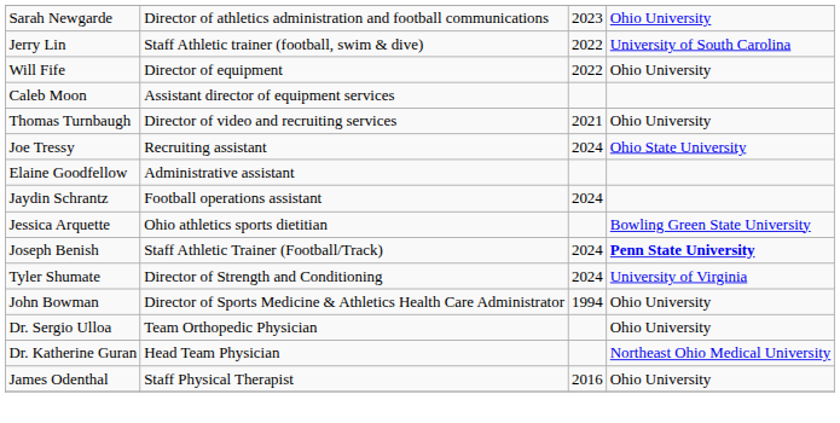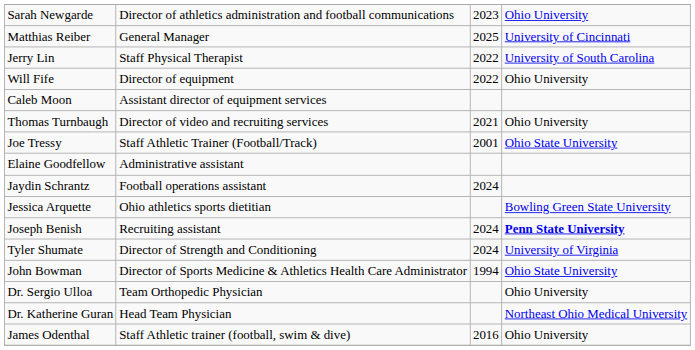 <table class="wikitable" style="font-size: 95%;">
 <tr>
 </tr>
 <tr>
 <td>Sarah Newgarde</td>
 <td>Director of athletics administration and football communications</td>
 <td>2023</td>
 <td><a href='#'>Ohio University</a></td>
 </tr>
 <tr>
+<td>Matthias Reiber</td>
+<td>General Manager</td>
+<td>2025</td>
+<td><a href='#'>University of Cincinnati</a></td>
+</tr>
+<tr>
 <td>Jerry Lin</td>
-<td>Staff Athletic trainer (football, swim & dive)</td>
+<td>Staff Physical Therapist</td>
 <td>2022</td>
 <td><a href='#'>University of South Carolina</a></td>
 </tr>
 <tr>
 <td>Will Fife</td>
 <td>Director of equipment</td>
 <td>2022</td>
 <td>Ohio University</td>
 </tr>
 <tr>
 <td>Caleb Moon</td>
 <td>Assistant director of equipment services</td>
 <td></td>
 <td></td>
 </tr>
 <tr>
 <td>Thomas Turnbaugh</td>
 <td>Director of video and recruiting services</td>
 <td>2021</td>
 <td>Ohio University</td>
 </tr>
 <tr>
 <td>Joe Tressy</td>
-<td>Recruiting assistant</td>
-<td>2024</td>
+<td>Staff Athletic Trainer (Football/Track)</td>
+<td>2001</td>
 <td><a href='#'>Ohio State University</a></td>
 </tr>
 <tr>
 <td>Elaine Goodfellow</td>
 <td>Administrative assistant</td>
 <td></td>
 <td></td>
 </tr>
 <tr>
 <td>Jaydin Schrantz</td>
 <td>Football operations assistant</td>
 <td>2024</td>
 <td></td>
 </tr>
 <tr>
 <td>Jessica Arquette</td>
 <td>Ohio athletics sports dietitian</td>
 <td></td>
 <td><a href='#'>Bowling Green State University</a></td>
 </tr>
 <tr>
 <td>Joseph Benish</td>
-<td>Staff Athletic Trainer (Football/Track)</td>
+<td>Recruiting assistant</td>
 <td>2024</td>
 <td><strong><a href='#'>Penn State University</a></strong></td>
 </tr>
 <tr>
 <td>Tyler Shumate</td>
 <td>Director of Strength and Conditioning</td>
 <td>2024</td>
 <td><a href='#'>University of Virginia</a></td>
 </tr>
 <tr>
 <td>John Bowman</td>
 <td>Director of Sports Medicine & Athletics Health Care Administrator</td>
 <td>1994</td>
-<td>Ohio University</td>
+<td><a href='#'>Ohio State University</a></td>
 </tr>
 <tr>
 <td>Dr. Sergio Ulloa</td>
 <td>Team Orthopedic Physician</td>
 <td></td>
 <td>Ohio University</td>
 </tr>
 <tr>
 <td>Dr. Katherine Guran</td>
 <td>Head Team Physician</td>
 <td></td>
 <td><a href='#'>Northeast Ohio Medical University</a></td>
 </tr>
 <tr>
 <td>James Odenthal</td>
-<td>Staff Physical Therapist</td>
+<td>Staff Athletic trainer (football, swim & dive)</td>
 <td>2016</td>
 <td>Ohio University</td>
 </tr>
 <tr>
 </tr>
 </table>
